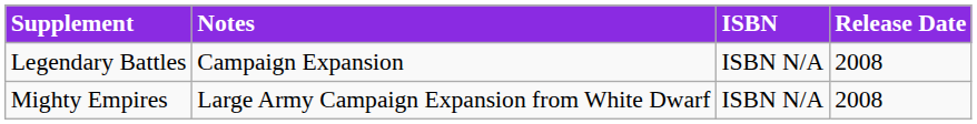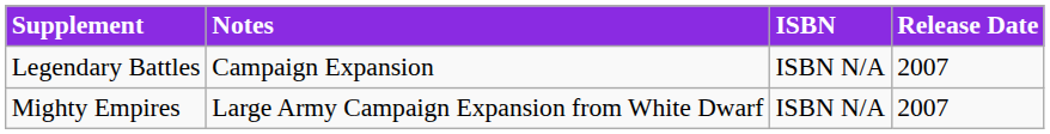 <table class="wikitable">
 <tr valign=center>
 </tr>
 <tr style="color:white; background:#8A2BE2;">
 <td><strong>Supplement</strong></td>
 <td><strong>Notes</strong></td>
 <td><strong>ISBN</strong></td>
 <td><strong>Release Date</strong></td>
 </tr>
 <tr>
 <td>Legendary Battles</td>
 <td>Campaign Expansion</td>
 <td>ISBN N/A</td>
-<td>2008</td>
+<td>2007</td>
 </tr>
 <tr>
 <td>Mighty Empires</td>
 <td>Large Army Campaign Expansion from White Dwarf</td>
 <td>ISBN N/A</td>
-<td>2008</td>
+<td>2007</td>
 </tr>
 </table>
